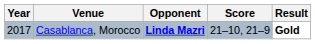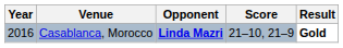 <table class="sortable wikitable" style="font-size: 90%;">
 <tr>
 <th>Year</th>
 <th>Venue</th>
 <th>Opponent</th>
 <th>Score</th>
 <th>Result</th>
 </tr>
 <tr style="background:#AABBCC">
-<td align="center">2017</td>
+<td align="center">2016</td>
 <td align="left"><a href='#'>Casablanca</a>, Morocco</td>
 <td align="left"><strong> <a href='#'>Linda Mazri</a></strong></td>
 <td align="left">21–10, 21–9</td>
 <td style="text-align:left; background:white"> <strong>Gold</strong></td>
 </tr>
 </table>
